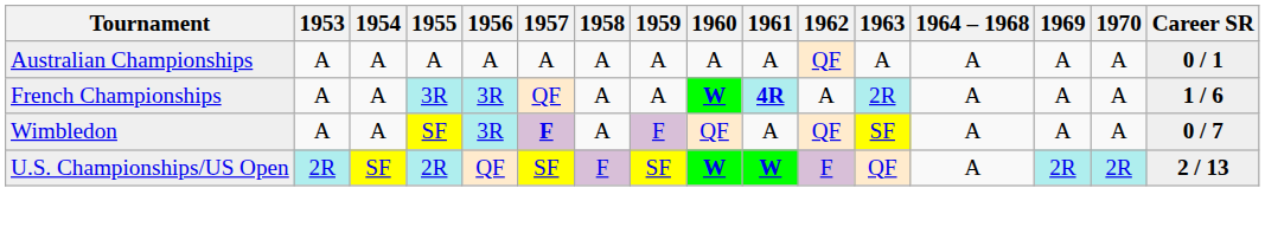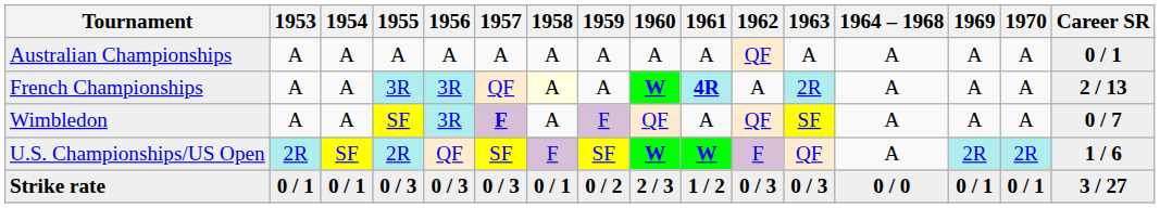 <table class="wikitable">
 <tr>
 <th>Tournament</th>
 <th>1953</th>
 <th>1954</th>
 <th>1955</th>
 <th>1956</th>
 <th>1957</th>
 <th>1958</th>
 <th>1959</th>
 <th>1960</th>
 <th>1961</th>
 <th>1962</th>
 <th>1963</th>
 <th>1964 – 1968</th>
 <th>1969</th>
 <th>1970</th>
 <th>Career SR</th>
 </tr>
 <tr>
 <td style="background:#EFEFEF;"><a href='#'>Australian Championships</a></td>
 <td align="center">A</td>
 <td align="center">A</td>
 <td align="center">A</td>
 <td align="center">A</td>
 <td align="center">A</td>
 <td align="center">A</td>
 <td align="center">A</td>
 <td align="center">A</td>
 <td align="center">A</td>
 <td align="center" style="background:#ffebcd;"><a href='#'>QF</a></td>
 <td align="center">A</td>
 <td align="center">A</td>
 <td align="center">A</td>
 <td align="center">A</td>
 <td align="center" style="background:#EFEFEF;"><strong>0 / 1</strong></td>
 </tr>
 <tr>
 <td style="background:#EFEFEF;"><a href='#'>French Championships</a></td>
 <td align="center">A</td>
 <td align="center">A</td>
 <td align="center" style="background:#afeeee;"><a href='#'>3R</a></td>
 <td align="center" style="background:#afeeee;"><a href='#'>3R</a></td>
 <td align="center" style="background:#ffebcd;"><a href='#'>QF</a></td>
-<td align="center">A</td>
+<td align="center" style="background: lightyellow;">A</td>
 <td align="center">A</td>
 <td align="center" style="background:#00ff00;"><strong><a href='#'>W</a></strong></td>
 <td align="center" style="background:#afeeee;"><strong><a href='#'>4R</a></strong></td>
 <td align="center">A</td>
 <td align="center" style="background:#afeeee;"><a href='#'>2R</a></td>
 <td align="center">A</td>
 <td align="center">A</td>
 <td align="center">A</td>
-<td align="center" style="background:#EFEFEF;"><strong>1 / 6</strong></td>
+<td align="center" style="background:#EFEFEF;"><strong>2 / 13</strong></td>
 </tr>
 <tr>
 <td style="background:#EFEFEF;"><a href='#'>Wimbledon</a></td>
 <td align="center">A</td>
 <td align="center">A</td>
 <td align="center" style="background:yellow;"><a href='#'>SF</a></td>
 <td align="center" style="background:#afeeee;"><a href='#'>3R</a></td>
 <td align="center" style="background:#D8BFD8;"><strong><a href='#'>F</a></strong></td>
 <td align="center">A</td>
 <td align="center" style="background:#D8BFD8;"><a href='#'>F</a></td>
 <td align="center" style="background:#ffebcd;"><a href='#'>QF</a></td>
 <td align="center">A</td>
 <td align="center" style="background:#ffebcd;"><a href='#'>QF</a></td>
 <td align="center" style="background:yellow;"><a href='#'>SF</a></td>
 <td align="center">A</td>
 <td align="center">A</td>
 <td align="center">A</td>
 <td align="center" style="background:#EFEFEF;"><strong>0 / 7</strong></td>
 </tr>
 <tr>
 <td style="background:#EFEFEF;"><a href='#'>U.S. Championships/US Open</a></td>
 <td align="center" style="background:#afeeee;"><a href='#'>2R</a></td>
 <td align="center" style="background:yellow;"><a href='#'>SF</a></td>
 <td align="center" style="background:#afeeee;"><a href='#'>2R</a></td>
 <td align="center" style="background:#ffebcd;"><a href='#'>QF</a></td>
 <td align="center" style="background:yellow;"><a href='#'>SF</a></td>
 <td align="center" style="background:#D8BFD8;"><a href='#'>F</a></td>
 <td align="center" style="background:yellow;"><a href='#'>SF</a></td>
 <td align="center" style="background:#00ff00;"><strong><a href='#'>W</a></strong></td>
 <td align="center" style="background:#00ff00;"><strong><a href='#'>W</a></strong></td>
 <td align="center" style="background:#D8BFD8;"><a href='#'>F</a></td>
 <td align="center" style="background:#ffebcd;"><a href='#'>QF</a></td>
 <td align="center">A</td>
 <td align="center" style="background:#afeeee;"><a href='#'>2R</a></td>
 <td align="center" style="background:#afeeee;"><a href='#'>2R</a></td>
-<td align="center" style="background:#EFEFEF;"><strong>2 / 13</strong></td>
+<td align="center" style="background:#EFEFEF;"><strong>1 / 6</strong></td>
+</tr>
+<tr style="font-weight:bold; background:#efefef;">
+<td style=text-align:left>Strike rate</td>
+<td align="center" style="background:#EFEFEF;">0 / 1</td>
+<td align="center" style="background:#EFEFEF;">0 / 1</td>
+<td align="center" style="background:#EFEFEF;">0 / 3</td>
+<td align="center" style="background:#EFEFEF;">0 / 3</td>
+<td align="center" style="background:#EFEFEF;">0 / 3</td>
+<td align="center" style="background:#EFEFEF;">0 / 1</td>
+<td align="center" style="background:#EFEFEF;">0 / 2</td>
+<td align="center" style="background:#EFEFEF;">2 / 3</td>
+<td align="center" style="background:#EFEFEF;">1 / 2</td>
+<td align="center" style="background:#EFEFEF;">0 / 3</td>
+<td align="center" style="background:#EFEFEF;">0 / 3</td>
+<td align="center" style="background:#EFEFEF;">0 / 0</td>
+<td align="center" style="background:#EFEFEF;">0 / 1</td>
+<td align="center" style="background:#EFEFEF;">0 / 1</td>
+<td align="center" style="background:#EFEFEF;">3 / 27</td>
 </tr>
 </table>
